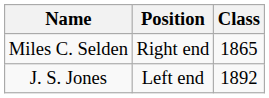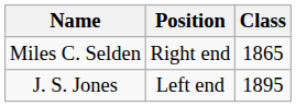 <table class="wikitable" style="text-align:center">
 <tr>
 <th>Name</th>
 <th>Position</th>
 <th>Class</th>
 </tr>
 <tr>
 <td>Miles C. Selden</td>
 <td>Right end</td>
 <td>1865</td>
 </tr>
 <tr>
 <td>J. S. Jones</td>
 <td>Left end</td>
-<td>1892</td>
+<td>1895</td>
 </tr>
 </table>
